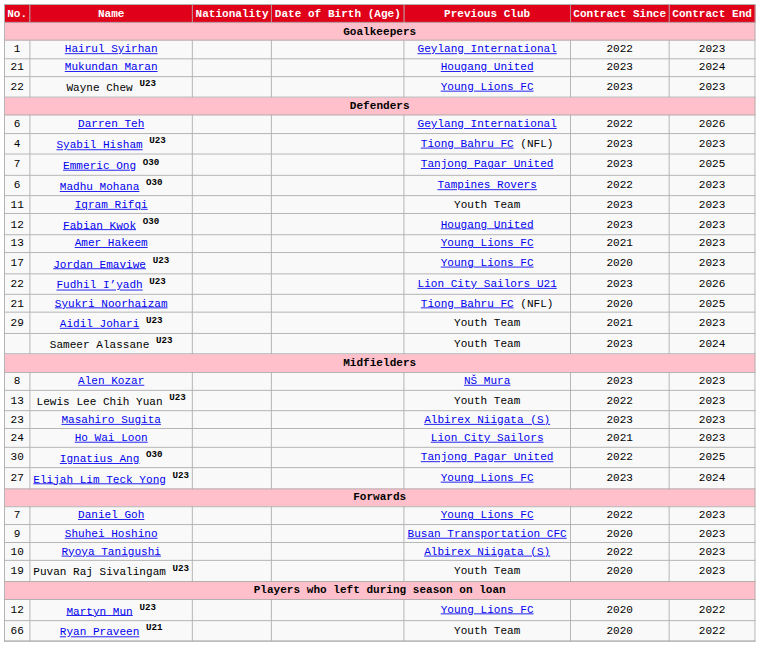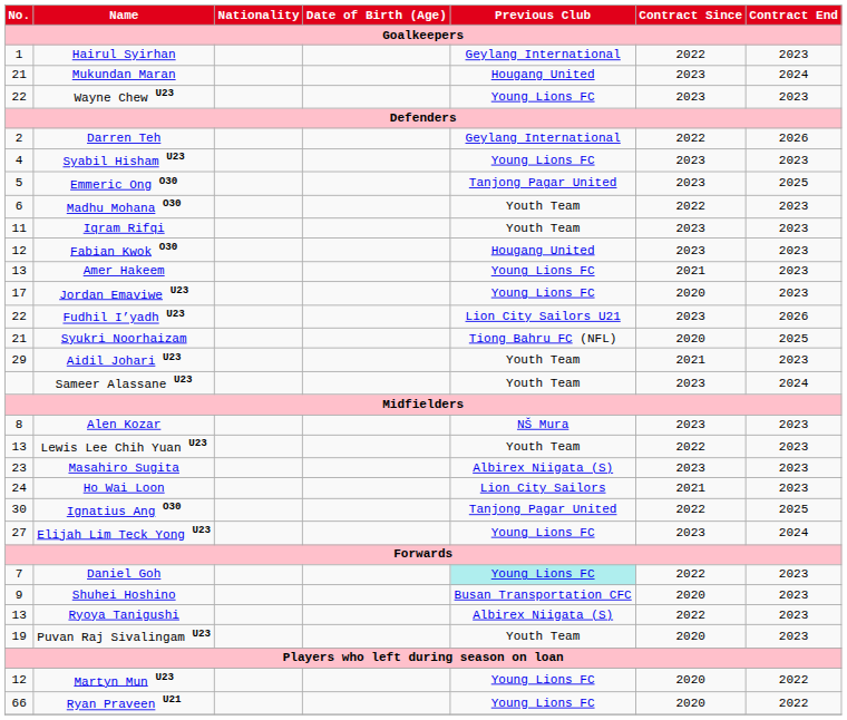 <table class="wikitable" style="text-align:center; font-size:100%; width:100%;">
 <tr>
 <th style="background:#e1001a; color:white; text-align:center;">No.</th>
 <th style="background:#e1001a; color:white; text-align:center;">Name</th>
 <th style="background:#e1001a; color:white; text-align:center;">Nationality</th>
 <th style="background:#e1001a; color:white; text-align:center;">Date of Birth (Age)</th>
 <th style="background:#e1001a; color:white; text-align:center;">Previous Club</th>
 <th style="background:#e1001a; color:white; text-align:center;">Contract Since</th>
 <th style="background:#e1001a; color:white; text-align:center;">Contract End</th>
 </tr>
 <tr>
 <th colspan="8" style="background:pink; color:black; text-align:center;">Goalkeepers</th>
 </tr>
 <tr>
 <td>1</td>
 <td><a href='#'>Hairul Syirhan</a></td>
 <td></td>
 <td></td>
 <td> <a href='#'>Geylang International</a></td>
 <td>2022</td>
 <td>2023</td>
 </tr>
 <tr>
 <td>21</td>
 <td><a href='#'>Mukundan Maran</a></td>
 <td></td>
 <td></td>
 <td> <a href='#'>Hougang United</a></td>
 <td>2023</td>
 <td>2024</td>
 </tr>
 <tr>
 <td>22</td>
 <td>Wayne Chew <sup><strong>U23</strong></sup></td>
 <td></td>
 <td></td>
 <td> <a href='#'>Young Lions FC</a></td>
 <td>2023</td>
 <td>2023</td>
 </tr>
 <tr>
 <th colspan="8" style="background:pink; color:black; text-align:center;">Defenders</th>
 </tr>
 <tr>
-<td>6</td>
+<td>2</td>
 <td><a href='#'>Darren Teh</a></td>
 <td></td>
 <td></td>
 <td> <a href='#'>Geylang International</a></td>
 <td>2022</td>
 <td>2026</td>
 </tr>
 <tr>
 <td>4</td>
 <td><a href='#'>Syabil Hisham</a> <sup><strong>U23</strong></sup></td>
 <td></td>
 <td></td>
-<td> <a href='#'>Tiong Bahru FC</a> (NFL)</td>
+<td> <a href='#'>Young Lions FC</a></td>
 <td>2023</td>
 <td>2023</td>
 </tr>
 <tr>
-<td>7</td>
+<td>5</td>
 <td><a href='#'>Emmeric Ong</a> <sup><strong>O30</strong></sup></td>
 <td></td>
 <td></td>
 <td> <a href='#'>Tanjong Pagar United</a></td>
 <td>2023</td>
 <td>2025</td>
 </tr>
 <tr>
 <td>6</td>
 <td><a href='#'>Madhu Mohana</a> <sup><strong>O30</strong></sup></td>
 <td></td>
 <td></td>
-<td> <a href='#'>Tampines Rovers</a></td>
+<td>Youth Team</td>
 <td>2022</td>
 <td>2023</td>
 </tr>
 <tr>
 <td>11</td>
 <td><a href='#'>Iqram Rifqi</a></td>
 <td></td>
 <td></td>
 <td>Youth Team</td>
 <td>2023</td>
 <td>2023</td>
 </tr>
 <tr>
 <td>12</td>
 <td><a href='#'>Fabian Kwok</a> <sup><strong>O30</strong></sup></td>
 <td></td>
 <td></td>
 <td> <a href='#'>Hougang United</a></td>
 <td>2023</td>
 <td>2023</td>
 </tr>
 <tr>
 <td>13</td>
 <td><a href='#'>Amer Hakeem</a></td>
 <td></td>
 <td></td>
 <td> <a href='#'>Young Lions FC</a></td>
 <td>2021</td>
 <td>2023</td>
 </tr>
 <tr>
 <td>17</td>
 <td><a href='#'>Jordan Emaviwe</a> <sup><strong>U23</strong></sup></td>
 <td></td>
 <td></td>
 <td> <a href='#'>Young Lions FC</a></td>
 <td>2020</td>
 <td>2023</td>
 </tr>
 <tr>
 <td>22</td>
 <td><a href='#'>Fudhil I’yadh</a> <sup><strong>U23</strong></sup></td>
 <td></td>
 <td></td>
 <td> <a href='#'>Lion City Sailors U21</a></td>
 <td>2023</td>
 <td>2026</td>
 </tr>
 <tr>
 <td>21</td>
 <td><a href='#'>Syukri Noorhaizam</a></td>
 <td></td>
 <td></td>
 <td> <a href='#'>Tiong Bahru FC</a> (NFL)</td>
 <td>2020</td>
 <td>2025</td>
 </tr>
 <tr>
 <td>29</td>
 <td><a href='#'>Aidil Johari</a> <sup><strong>U23</strong></sup></td>
 <td></td>
 <td></td>
 <td>Youth Team</td>
 <td>2021</td>
 <td>2023</td>
 </tr>
 <tr>
 <td></td>
 <td>Sameer Alassane <sup><strong>U23</strong></sup></td>
 <td></td>
 <td></td>
 <td>Youth Team</td>
 <td>2023</td>
 <td>2024</td>
 </tr>
 <tr>
 <th colspan="8" style="background:pink; color:black; text-align:center;">Midfielders</th>
 </tr>
 <tr>
 <td>8</td>
 <td><a href='#'>Alen Kozar</a></td>
 <td></td>
 <td></td>
 <td> <a href='#'>NŠ Mura</a></td>
 <td>2023</td>
 <td>2023</td>
 </tr>
 <tr>
 <td>13</td>
 <td>Lewis Lee Chih Yuan <sup><strong>U23</strong></sup></td>
 <td></td>
 <td></td>
 <td>Youth Team</td>
 <td>2022</td>
 <td>2023</td>
 </tr>
 <tr>
 <td>23</td>
 <td><a href='#'>Masahiro Sugita</a></td>
 <td></td>
 <td></td>
 <td> <a href='#'>Albirex Niigata (S)</a></td>
 <td>2023</td>
 <td>2023</td>
 </tr>
 <tr>
 <td>24</td>
 <td><a href='#'>Ho Wai Loon</a></td>
 <td></td>
 <td></td>
 <td> <a href='#'>Lion City Sailors</a></td>
 <td>2021</td>
 <td>2023</td>
 </tr>
 <tr>
 <td>30</td>
 <td><a href='#'>Ignatius Ang</a> <sup><strong>O30</strong></sup></td>
 <td></td>
 <td></td>
 <td> <a href='#'>Tanjong Pagar United</a></td>
 <td>2022</td>
 <td>2025</td>
 </tr>
 <tr>
 <td>27</td>
 <td><a href='#'>Elijah Lim Teck Yong</a> <sup><strong>U23</strong></sup></td>
 <td></td>
 <td></td>
 <td> <a href='#'>Young Lions FC</a></td>
 <td>2023</td>
 <td>2024</td>
 </tr>
 <tr>
 <th colspan="8" style="background:pink; color:black; text-align:center;">Forwards</th>
 </tr>
 <tr>
 <td>7</td>
 <td><a href='#'>Daniel Goh</a></td>
 <td></td>
 <td></td>
-<td> <a href='#'>Young Lions FC</a></td>
+<td style="background: paleturquoise;"> <a href='#'>Young Lions FC</a></td>
 <td>2022</td>
 <td>2023</td>
 </tr>
 <tr>
 <td>9</td>
 <td><a href='#'>Shuhei Hoshino</a></td>
 <td></td>
 <td></td>
 <td> <a href='#'>Busan Transportation CFC</a></td>
 <td>2020</td>
 <td>2023</td>
 </tr>
 <tr>
-<td>10</td>
+<td>13</td>
 <td><a href='#'>Ryoya Tanigushi</a></td>
 <td></td>
 <td></td>
 <td> <a href='#'>Albirex Niigata (S)</a></td>
 <td>2022</td>
 <td>2023</td>
 </tr>
 <tr>
 <td>19</td>
 <td>Puvan Raj Sivalingam <sup><strong>U23</strong></sup></td>
 <td></td>
 <td></td>
 <td>Youth Team</td>
 <td>2020</td>
 <td>2023</td>
 </tr>
 <tr>
 <th colspan="8" style="background:pink; color:black; text-align:center;">Players who left during season on loan</th>
 </tr>
 <tr>
 <td>12</td>
 <td><a href='#'>Martyn Mun</a> <sup><strong>U23</strong></sup></td>
 <td></td>
 <td></td>
 <td> <a href='#'>Young Lions FC</a></td>
 <td>2020</td>
 <td>2022</td>
 </tr>
 <tr>
 <td>66</td>
 <td><a href='#'>Ryan Praveen</a> <sup><strong>U21</strong></sup></td>
 <td></td>
 <td></td>
-<td>Youth Team</td>
+<td> <a href='#'>Young Lions FC</a></td>
 <td>2020</td>
 <td>2022</td>
 </tr>
 <tr>
 </tr>
 </table>
